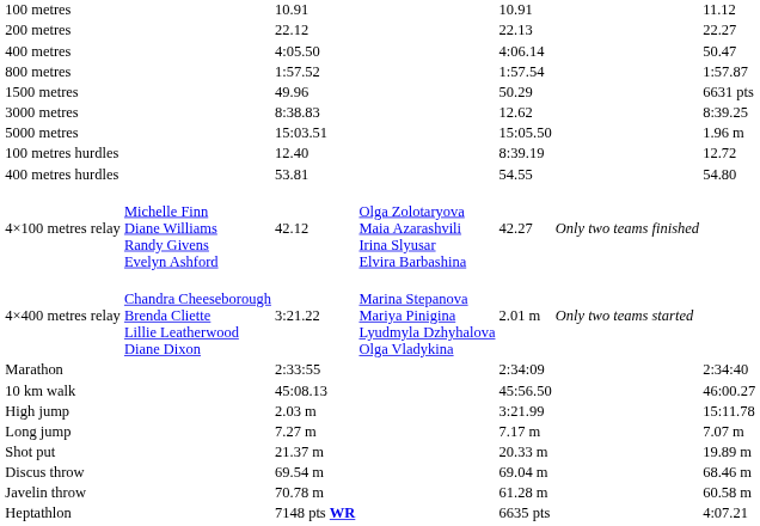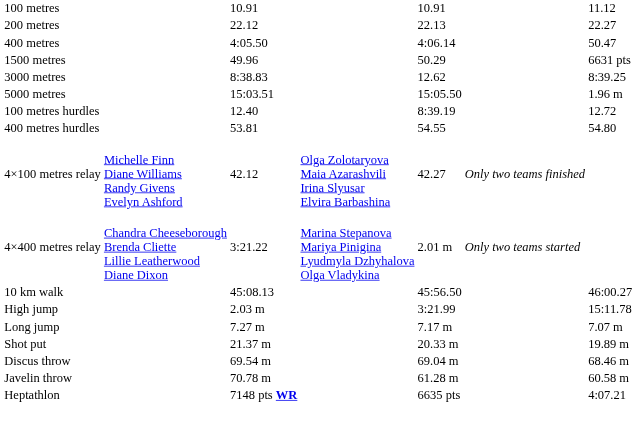 <table>
 <tr>
 <td>100 metres</td>
 <td></td>
 <td>10.91</td>
 <td></td>
 <td>10.91</td>
 <td></td>
 <td>11.12</td>
 </tr>
 <tr>
 <td>200 metres</td>
 <td></td>
 <td>22.12</td>
 <td></td>
 <td>22.13</td>
 <td></td>
 <td>22.27</td>
 </tr>
 <tr>
 <td>400 metres</td>
 <td></td>
 <td>4:05.50</td>
 <td></td>
 <td>4:06.14</td>
 <td></td>
 <td>50.47</td>
-</tr>
-<tr>
-<td>800 metres</td>
-<td></td>
-<td>1:57.52</td>
-<td></td>
-<td>1:57.54</td>
-<td></td>
-<td>1:57.87</td>
 </tr>
 <tr>
 <td>1500 metres</td>
 <td></td>
 <td>49.96</td>
 <td></td>
 <td>50.29</td>
 <td></td>
 <td>6631 pts</td>
 </tr>
 <tr>
 <td>3000 metres</td>
 <td></td>
 <td>8:38.83</td>
 <td></td>
 <td>12.62</td>
 <td></td>
 <td>8:39.25</td>
 </tr>
 <tr>
 <td>5000 metres</td>
 <td></td>
 <td>15:03.51</td>
 <td></td>
 <td>15:05.50</td>
 <td></td>
 <td>1.96 m</td>
 </tr>
 <tr>
 <td>100 metres hurdles</td>
 <td></td>
 <td>12.40</td>
 <td></td>
 <td>8:39.19</td>
 <td></td>
 <td>12.72</td>
 </tr>
 <tr>
 <td>400 metres hurdles</td>
 <td></td>
 <td>53.81</td>
 <td></td>
 <td>54.55</td>
 <td></td>
 <td>54.80</td>
 </tr>
 <tr>
 <td>4×100 metres relay</td>
 <td><br><a href='#'>Michelle Finn</a><br><a href='#'>Diane Williams</a><br><a href='#'>Randy Givens</a><br><a href='#'>Evelyn Ashford</a></td>
 <td>42.12</td>
 <td><br><a href='#'>Olga Zolotaryova</a><br><a href='#'>Maia Azarashvili</a><br><a href='#'>Irina Slyusar</a><br><a href='#'>Elvira Barbashina</a></td>
 <td>42.27</td>
 <td><em>Only two teams finished</em></td>
 <td></td>
 </tr>
 <tr>
 <td>4×400 metres relay</td>
 <td><br><a href='#'>Chandra Cheeseborough</a><br><a href='#'>Brenda Cliette</a><br><a href='#'>Lillie Leatherwood</a><br><a href='#'>Diane Dixon</a></td>
 <td>3:21.22</td>
 <td><br><a href='#'>Marina Stepanova</a><br><a href='#'>Mariya Pinigina</a><br><a href='#'>Lyudmyla Dzhyhalova</a><br><a href='#'>Olga Vladykina</a></td>
 <td>2.01 m</td>
 <td><em>Only two teams started</em></td>
 <td></td>
 </tr>
 <tr>
-<td>Marathon</td>
-<td></td>
-<td>2:33:55</td>
-<td></td>
-<td>2:34:09</td>
-<td></td>
-<td>2:34:40</td>
-</tr>
-<tr>
 <td>10 km walk</td>
 <td></td>
 <td>45:08.13</td>
 <td></td>
 <td>45:56.50</td>
 <td></td>
 <td>46:00.27</td>
 </tr>
 <tr>
 <td>High jump</td>
 <td></td>
 <td>2.03 m</td>
 <td></td>
 <td>3:21.99</td>
 <td><br></td>
 <td>15:11.78</td>
 </tr>
 <tr>
 <td>Long jump</td>
 <td></td>
 <td>7.27 m</td>
 <td></td>
 <td>7.17 m</td>
 <td></td>
 <td>7.07 m</td>
 </tr>
 <tr>
 <td>Shot put</td>
 <td></td>
 <td>21.37 m</td>
 <td></td>
 <td>20.33 m</td>
 <td></td>
 <td>19.89 m</td>
 </tr>
 <tr>
 <td>Discus throw</td>
 <td></td>
 <td>69.54 m</td>
 <td></td>
 <td>69.04 m</td>
 <td></td>
 <td>68.46 m</td>
 </tr>
 <tr>
 <td>Javelin throw</td>
 <td></td>
 <td>70.78 m</td>
 <td></td>
 <td>61.28 m</td>
 <td></td>
 <td>60.58 m</td>
 </tr>
 <tr>
 <td>Heptathlon</td>
 <td></td>
 <td>7148 pts <strong><a href='#'>WR</a></strong></td>
 <td></td>
 <td>6635 pts</td>
 <td></td>
 <td>4:07.21</td>
 </tr>
 </table>
